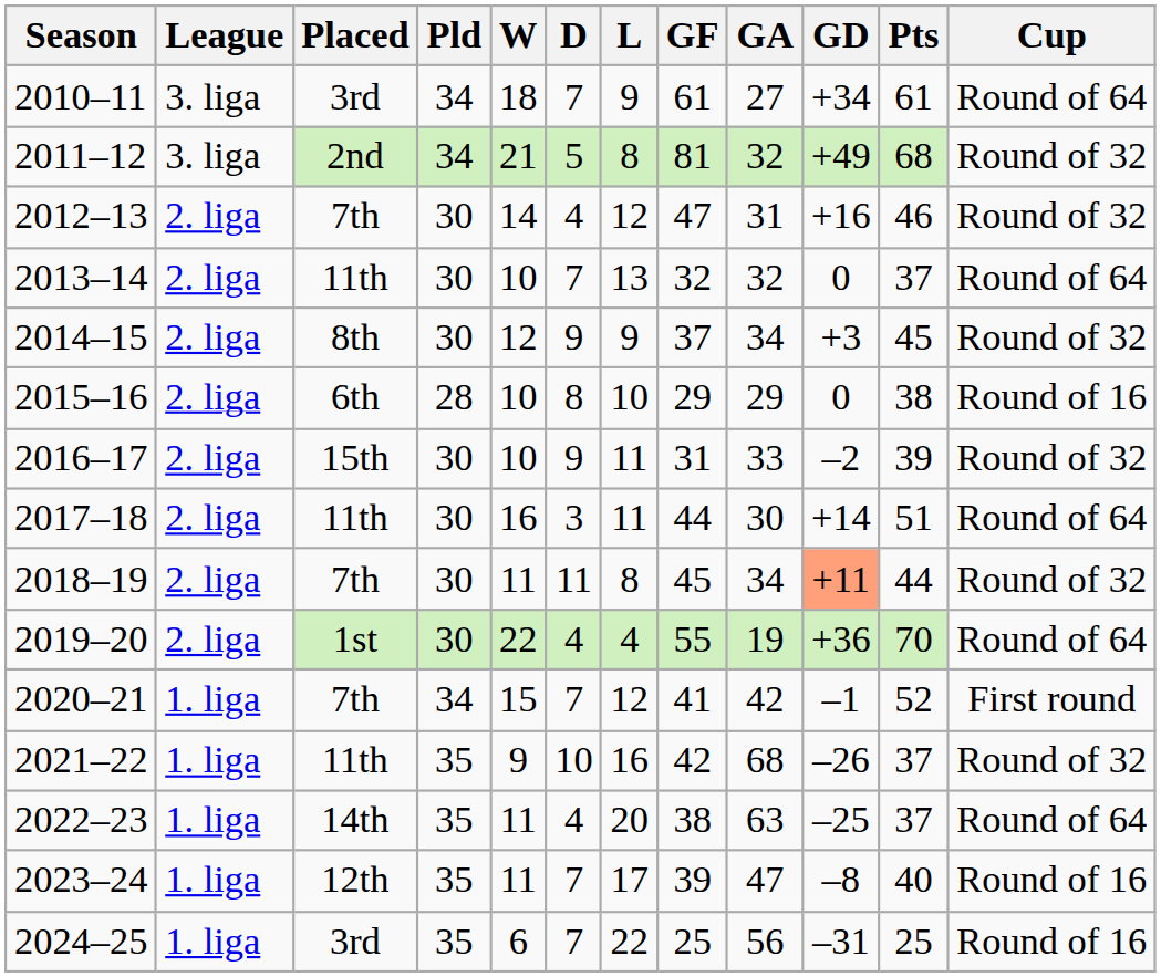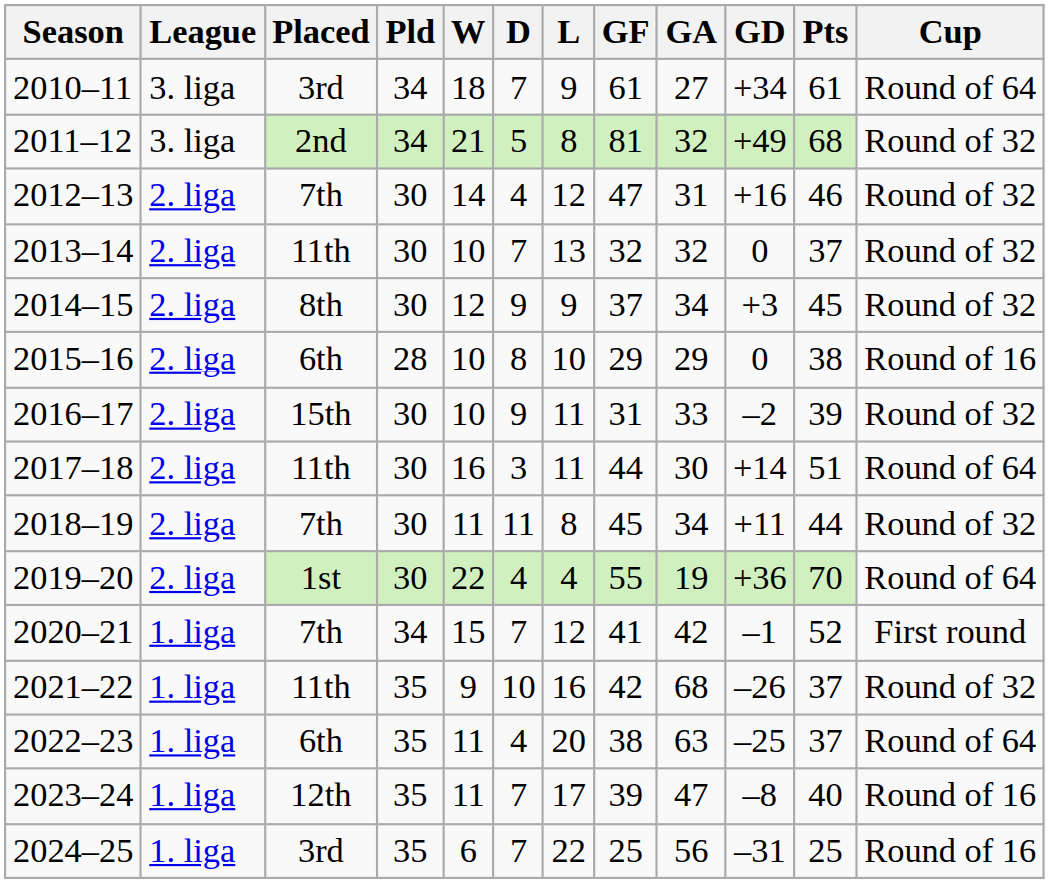 <table class="wikitable sortable">
 <tr>
 <th>Season</th>
 <th>League</th>
 <th>Placed</th>
 <th>Pld</th>
 <th>W</th>
 <th>D</th>
 <th>L</th>
 <th>GF</th>
 <th>GA</th>
 <th>GD</th>
 <th>Pts</th>
 <th>Cup</th>
 </tr>
 <tr>
 <td>2010–11</td>
 <td>3. liga</td>
 <td style="text-align:center">3rd</td>
 <td style="text-align:center">34</td>
 <td style="text-align:center">18</td>
 <td style="text-align:center">7</td>
 <td style="text-align:center">9</td>
 <td style="text-align:center">61</td>
 <td style="text-align:center">27</td>
 <td style="text-align:center">+34</td>
 <td style="text-align:center">61</td>
 <td style="text-align:center">Round of 64</td>
 </tr>
 <tr>
 <td>2011–12</td>
 <td>3. liga</td>
 <td style="background: #D0F0C0; text-align:center">2nd</td>
 <td style="background: #D0F0C0; text-align:center">34</td>
 <td style="background: #D0F0C0; text-align:center">21</td>
 <td style="background: #D0F0C0; text-align:center">5</td>
 <td style="background: #D0F0C0; text-align:center">8</td>
 <td style="background: #D0F0C0; text-align:center">81</td>
 <td style="background: #D0F0C0; text-align:center">32</td>
 <td style="background: #D0F0C0; text-align:center">+49</td>
 <td style="background: #D0F0C0; text-align:center">68</td>
 <td style="text-align:center">Round of 32</td>
 </tr>
 <tr>
 <td>2012–13</td>
 <td><a href='#'>2. liga</a></td>
 <td style="text-align:center">7th</td>
 <td style="text-align:center">30</td>
 <td style="text-align:center">14</td>
 <td style="text-align:center">4</td>
 <td style="text-align:center">12</td>
 <td style="text-align:center">47</td>
 <td style="text-align:center">31</td>
 <td style="text-align:center">+16</td>
 <td style="text-align:center">46</td>
 <td style="text-align:center">Round of 32</td>
 </tr>
 <tr>
 <td>2013–14</td>
 <td><a href='#'>2. liga</a></td>
 <td style="text-align:center">11th</td>
 <td style="text-align:center">30</td>
 <td style="text-align:center">10</td>
 <td style="text-align:center">7</td>
 <td style="text-align:center">13</td>
 <td style="text-align:center">32</td>
 <td style="text-align:center">32</td>
 <td style="text-align:center">0</td>
 <td style="text-align:center">37</td>
-<td style="text-align:center">Round of 64</td>
+<td style="text-align:center">Round of 32</td>
 </tr>
 <tr>
 <td>2014–15</td>
 <td><a href='#'>2. liga</a></td>
 <td style="text-align:center">8th</td>
 <td style="text-align:center">30</td>
 <td style="text-align:center">12</td>
 <td style="text-align:center">9</td>
 <td style="text-align:center">9</td>
 <td style="text-align:center">37</td>
 <td style="text-align:center">34</td>
 <td style="text-align:center">+3</td>
 <td style="text-align:center">45</td>
 <td style="text-align:center">Round of 32</td>
 </tr>
 <tr>
 <td>2015–16</td>
 <td><a href='#'>2. liga</a></td>
 <td style="text-align:center">6th</td>
 <td style="text-align:center">28</td>
 <td style="text-align:center">10</td>
 <td style="text-align:center">8</td>
 <td style="text-align:center">10</td>
 <td style="text-align:center">29</td>
 <td style="text-align:center">29</td>
 <td style="text-align:center">0</td>
 <td style="text-align:center">38</td>
 <td style="text-align:center">Round of 16</td>
 </tr>
 <tr>
 <td>2016–17</td>
 <td><a href='#'>2. liga</a></td>
 <td style="text-align:center">15th</td>
 <td style="text-align:center">30</td>
 <td style="text-align:center">10</td>
 <td style="text-align:center">9</td>
 <td style="text-align:center">11</td>
 <td style="text-align:center">31</td>
 <td style="text-align:center">33</td>
 <td style="text-align:center">–2</td>
 <td style="text-align:center">39</td>
 <td style="text-align:center">Round of 32</td>
 </tr>
 <tr>
 <td>2017–18</td>
 <td><a href='#'>2. liga</a></td>
 <td style="text-align:center">11th</td>
 <td style="text-align:center">30</td>
 <td style="text-align:center">16</td>
 <td style="text-align:center">3</td>
 <td style="text-align:center">11</td>
 <td style="text-align:center">44</td>
 <td style="text-align:center">30</td>
 <td style="text-align:center">+14</td>
 <td style="text-align:center">51</td>
 <td style="text-align:center">Round of 64</td>
 </tr>
 <tr>
 <td>2018–19</td>
 <td><a href='#'>2. liga</a></td>
 <td style="text-align:center">7th</td>
 <td style="text-align:center">30</td>
 <td style="text-align:center">11</td>
 <td style="text-align:center">11</td>
 <td style="text-align:center">8</td>
 <td style="text-align:center">45</td>
 <td style="text-align:center">34</td>
-<td style="background: lightsalmon; text-align:center">+11</td>
+<td style="text-align:center">+11</td>
 <td style="text-align:center">44</td>
 <td style="text-align:center">Round of 32</td>
 </tr>
 <tr>
 <td>2019–20</td>
 <td><a href='#'>2. liga</a></td>
 <td style="background: #D0F0C0; text-align:center">1st</td>
 <td style="background: #D0F0C0; text-align:center">30</td>
 <td style="background: #D0F0C0; text-align:center">22</td>
 <td style="background: #D0F0C0; text-align:center">4</td>
 <td style="background: #D0F0C0; text-align:center">4</td>
 <td style="background: #D0F0C0; text-align:center">55</td>
 <td style="background: #D0F0C0; text-align:center">19</td>
 <td style="background: #D0F0C0; text-align:center">+36</td>
 <td style="background: #D0F0C0; text-align:center">70</td>
 <td style="text-align:center">Round of 64</td>
 </tr>
 <tr>
 <td>2020–21</td>
 <td><a href='#'>1. liga</a></td>
 <td style="text-align:center">7th</td>
 <td style="text-align:center">34</td>
 <td style="text-align:center">15</td>
 <td style="text-align:center">7</td>
 <td style="text-align:center">12</td>
 <td style="text-align:center">41</td>
 <td style="text-align:center">42</td>
 <td style="text-align:center">–1</td>
 <td style="text-align:center">52</td>
 <td style="text-align:center">First round</td>
 </tr>
 <tr>
 <td>2021–22</td>
 <td><a href='#'>1. liga</a></td>
 <td style="text-align:center">11th</td>
 <td style="text-align:center">35</td>
 <td style="text-align:center">9</td>
 <td style="text-align:center">10</td>
 <td style="text-align:center">16</td>
 <td style="text-align:center">42</td>
 <td style="text-align:center">68</td>
 <td style="text-align:center">–26</td>
 <td style="text-align:center">37</td>
 <td style="text-align:center">Round of 32</td>
 </tr>
 <tr>
 <td>2022–23</td>
 <td><a href='#'>1. liga</a></td>
-<td style="text-align:center">14th</td>
+<td style="text-align:center">6th</td>
 <td style="text-align:center">35</td>
 <td style="text-align:center">11</td>
 <td style="text-align:center">4</td>
 <td style="text-align:center">20</td>
 <td style="text-align:center">38</td>
 <td style="text-align:center">63</td>
 <td style="text-align:center">–25</td>
 <td style="text-align:center">37</td>
 <td style="text-align:center">Round of 64</td>
 </tr>
 <tr>
 <td>2023–24</td>
 <td><a href='#'>1. liga</a></td>
 <td style="text-align:center">12th</td>
 <td style="text-align:center">35</td>
 <td style="text-align:center">11</td>
 <td style="text-align:center">7</td>
 <td style="text-align:center">17</td>
 <td style="text-align:center">39</td>
 <td style="text-align:center">47</td>
 <td style="text-align:center">–8</td>
 <td style="text-align:center">40</td>
 <td style="text-align:center">Round of 16</td>
 </tr>
 <tr>
 <td>2024–25</td>
 <td><a href='#'>1. liga</a></td>
 <td style="text-align:center">3rd</td>
 <td style="text-align:center">35</td>
 <td style="text-align:center">6</td>
 <td style="text-align:center">7</td>
 <td style="text-align:center">22</td>
 <td style="text-align:center">25</td>
 <td style="text-align:center">56</td>
 <td style="text-align:center">–31</td>
 <td style="text-align:center">25</td>
 <td style="text-align:center">Round of 16</td>
 </tr>
 </table>
